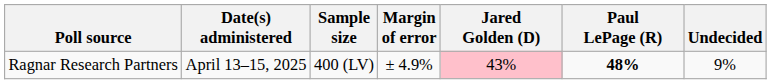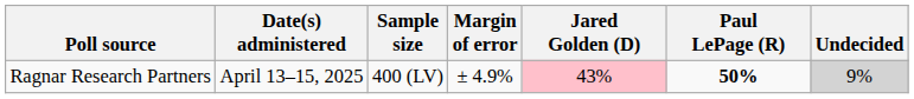 <table class="wikitable" style="font-size:90%;text-align:center;">
 <tr valign="bottom">
 <th>Poll source</th>
 <th>Date(s)<br>administered</th>
 <th>Sample<br>size</th>
 <th>Margin<br>of error</th>
 <th style="width:100px;">Jared<br>Golden (D)</th>
 <th style="width:100px;">Paul<br>LePage (R)</th>
 <th>Undecided</th>
 </tr>
 <tr>
 <td style="text-align:left;">Ragnar Research Partners</td>
 <td>April 13–15, 2025</td>
 <td>400 (LV)</td>
 <td>± 4.9%</td>
 <td style="background: pink;">43%</td>
-<td><strong>48%</strong></td>
-<td>9%</td>
+<td><strong>50%</strong></td>
+<td style="background: lightgrey;">9%</td>
 </tr>
 </table>
